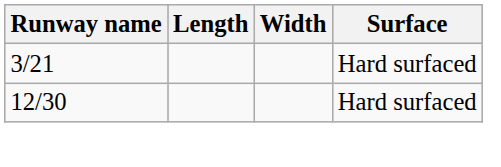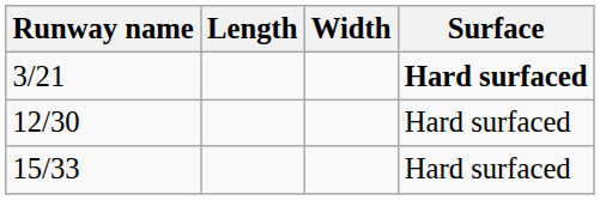 <table class="wikitable">
 <tr>
 <th>Runway name</th>
 <th>Length</th>
 <th>Width</th>
 <th>Surface</th>
 </tr>
 <tr>
 <td>3/21</td>
 <td></td>
 <td></td>
-<td>Hard surfaced</td>
+<td><strong>Hard surfaced</strong></td>
 </tr>
 <tr>
 <td>12/30</td>
 <td></td>
 <td></td>
 <td>Hard surfaced</td>
 </tr>
+<tr>
+<td>15/33</td>
+<td></td>
+<td></td>
+<td>Hard surfaced</td>
+</tr>
 </table>
